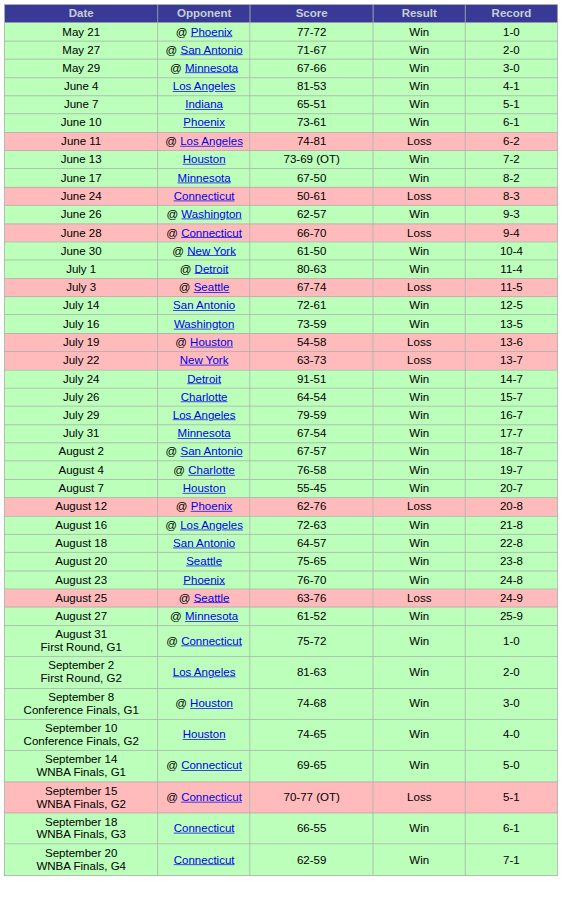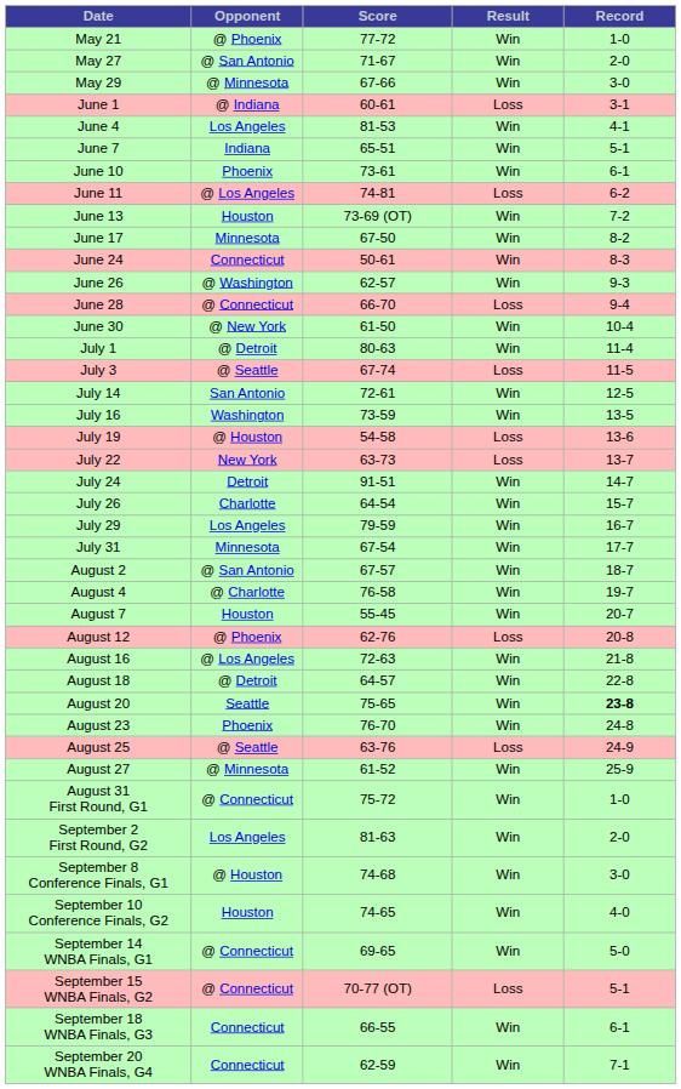 <table class="wikitable sortable sortable" style="text-align:center; background-color:#BBFFBB;">
 <tr>
 <th style="background:#393997; color:#c5ced4" width="25%">Date</th>
 <th style="background:#393997; color:#c5ced4" width="15%">Opponent</th>
 <th style="background:#393997; color:#c5ced4" width="20%">Score</th>
 <th style="background:#393997; color:#c5ced4" width="15%">Result</th>
 <th style="background:#393997; color:#c5ced4" width="15%">Record</th>
 </tr>
 <tr>
 <td>May 21</td>
 <td>@ <a href='#'>Phoenix</a></td>
 <td>77-72</td>
 <td>Win</td>
 <td>1-0</td>
 </tr>
 <tr>
 <td>May 27</td>
 <td>@ <a href='#'>San Antonio</a></td>
 <td>71-67</td>
 <td>Win</td>
 <td>2-0</td>
 </tr>
 <tr>
 <td>May 29</td>
 <td>@ <a href='#'>Minnesota</a></td>
 <td>67-66</td>
 <td>Win</td>
 <td>3-0</td>
+</tr>
+<tr style="background-color:#FFBBBB;">
+<td>June 1</td>
+<td>@ <a href='#'>Indiana</a></td>
+<td>60-61</td>
+<td>Loss</td>
+<td>3-1</td>
 </tr>
 <tr>
 <td>June 4</td>
 <td><a href='#'>Los Angeles</a></td>
 <td>81-53</td>
 <td>Win</td>
 <td>4-1</td>
 </tr>
 <tr>
 <td>June 7</td>
 <td><a href='#'>Indiana</a></td>
 <td>65-51</td>
 <td>Win</td>
 <td>5-1</td>
 </tr>
 <tr>
 <td>June 10</td>
 <td><a href='#'>Phoenix</a></td>
 <td>73-61</td>
 <td>Win</td>
 <td>6-1</td>
 </tr>
 <tr style="background-color:#FFBBBB;">
 <td>June 11</td>
 <td>@ <a href='#'>Los Angeles</a></td>
 <td>74-81</td>
 <td>Loss</td>
 <td>6-2</td>
 </tr>
 <tr>
 <td>June 13</td>
 <td><a href='#'>Houston</a></td>
 <td>73-69 (OT)</td>
 <td>Win</td>
 <td>7-2</td>
 </tr>
 <tr>
 <td>June 17</td>
 <td><a href='#'>Minnesota</a></td>
 <td>67-50</td>
 <td>Win</td>
 <td>8-2</td>
 </tr>
 <tr style="background-color:#FFBBBB;">
 <td>June 24</td>
 <td><a href='#'>Connecticut</a></td>
 <td>50-61</td>
-<td>Loss</td>
+<td>Win</td>
 <td>8-3</td>
 </tr>
 <tr>
 <td>June 26</td>
 <td>@ <a href='#'>Washington</a></td>
 <td>62-57</td>
 <td>Win</td>
 <td>9-3</td>
 </tr>
 <tr style="background-color:#FFBBBB;">
 <td>June 28</td>
 <td>@ <a href='#'>Connecticut</a></td>
 <td>66-70</td>
 <td>Loss</td>
 <td>9-4</td>
 </tr>
 <tr>
 <td>June 30</td>
 <td>@ <a href='#'>New York</a></td>
 <td>61-50</td>
 <td>Win</td>
 <td>10-4</td>
 </tr>
 <tr>
 <td>July 1</td>
 <td>@ <a href='#'>Detroit</a></td>
 <td>80-63</td>
 <td>Win</td>
 <td>11-4</td>
 </tr>
 <tr style="background-color:#FFBBBB;">
 <td>July 3</td>
 <td>@ <a href='#'>Seattle</a></td>
 <td>67-74</td>
 <td>Loss</td>
 <td>11-5</td>
 </tr>
 <tr>
 <td>July 14</td>
 <td><a href='#'>San Antonio</a></td>
 <td>72-61</td>
 <td>Win</td>
 <td>12-5</td>
 </tr>
 <tr>
 <td>July 16</td>
 <td><a href='#'>Washington</a></td>
 <td>73-59</td>
 <td>Win</td>
 <td>13-5</td>
 </tr>
 <tr style="background-color:#FFBBBB;">
 <td>July 19</td>
 <td>@ <a href='#'>Houston</a></td>
 <td>54-58</td>
 <td>Loss</td>
 <td>13-6</td>
 </tr>
 <tr style="background-color:#FFBBBB;">
 <td>July 22</td>
 <td><a href='#'>New York</a></td>
 <td>63-73</td>
 <td>Loss</td>
 <td>13-7</td>
 </tr>
 <tr>
 <td>July 24</td>
 <td><a href='#'>Detroit</a></td>
 <td>91-51</td>
 <td>Win</td>
 <td>14-7</td>
 </tr>
 <tr>
 <td>July 26</td>
 <td><a href='#'>Charlotte</a></td>
 <td>64-54</td>
 <td>Win</td>
 <td>15-7</td>
 </tr>
 <tr>
 <td>July 29</td>
 <td><a href='#'>Los Angeles</a></td>
 <td>79-59</td>
 <td>Win</td>
 <td>16-7</td>
 </tr>
 <tr>
 <td>July 31</td>
 <td><a href='#'>Minnesota</a></td>
 <td>67-54</td>
 <td>Win</td>
 <td>17-7</td>
 </tr>
 <tr>
 <td>August 2</td>
 <td>@ <a href='#'>San Antonio</a></td>
 <td>67-57</td>
 <td>Win</td>
 <td>18-7</td>
 </tr>
 <tr>
 <td>August 4</td>
 <td>@ <a href='#'>Charlotte</a></td>
 <td>76-58</td>
 <td>Win</td>
 <td>19-7</td>
 </tr>
 <tr>
 <td>August 7</td>
 <td><a href='#'>Houston</a></td>
 <td>55-45</td>
 <td>Win</td>
 <td>20-7</td>
 </tr>
 <tr style="background-color:#FFBBBB;">
 <td>August 12</td>
 <td>@ <a href='#'>Phoenix</a></td>
 <td>62-76</td>
 <td>Loss</td>
 <td>20-8</td>
 </tr>
 <tr>
 <td>August 16</td>
 <td>@ <a href='#'>Los Angeles</a></td>
 <td>72-63</td>
 <td>Win</td>
 <td>21-8</td>
 </tr>
 <tr>
 <td>August 18</td>
-<td><a href='#'>San Antonio</a></td>
+<td>@ <a href='#'>Detroit</a></td>
 <td>64-57</td>
 <td>Win</td>
 <td>22-8</td>
 </tr>
 <tr>
 <td>August 20</td>
 <td><a href='#'>Seattle</a></td>
 <td>75-65</td>
 <td>Win</td>
-<td>23-8</td>
+<td><strong>23-8</strong></td>
 </tr>
 <tr>
 <td>August 23</td>
 <td><a href='#'>Phoenix</a></td>
 <td>76-70</td>
 <td>Win</td>
 <td>24-8</td>
 </tr>
 <tr style="background-color:#FFBBBB;">
 <td>August 25</td>
 <td>@ <a href='#'>Seattle</a></td>
 <td>63-76</td>
 <td>Loss</td>
 <td>24-9</td>
 </tr>
 <tr>
 <td>August 27</td>
 <td>@ <a href='#'>Minnesota</a></td>
 <td>61-52</td>
 <td>Win</td>
 <td>25-9</td>
 </tr>
 <tr>
 <td>August 31<br> First Round, G1</td>
 <td>@ <a href='#'>Connecticut</a></td>
 <td>75-72</td>
 <td>Win</td>
 <td>1-0</td>
 </tr>
 <tr>
 <td>September 2<br> First Round, G2</td>
 <td><a href='#'>Los Angeles</a></td>
 <td>81-63</td>
 <td>Win</td>
 <td>2-0</td>
 </tr>
 <tr>
 <td>September 8<br> Conference Finals, G1</td>
 <td>@ <a href='#'>Houston</a></td>
 <td>74-68</td>
 <td>Win</td>
 <td>3-0</td>
 </tr>
 <tr>
 <td>September 10<br> Conference Finals, G2</td>
 <td><a href='#'>Houston</a></td>
 <td>74-65</td>
 <td>Win</td>
 <td>4-0</td>
 </tr>
 <tr>
 <td>September 14<br> WNBA Finals, G1</td>
 <td>@ <a href='#'>Connecticut</a></td>
 <td>69-65</td>
 <td>Win</td>
 <td>5-0</td>
 </tr>
 <tr style="background-color:#FFBBBB;">
 <td>September 15<br> WNBA Finals, G2</td>
 <td>@ <a href='#'>Connecticut</a></td>
 <td>70-77 (OT)</td>
 <td>Loss</td>
 <td>5-1</td>
 </tr>
 <tr>
 <td>September 18<br> WNBA Finals, G3</td>
 <td><a href='#'>Connecticut</a></td>
 <td>66-55</td>
 <td>Win</td>
 <td>6-1</td>
 </tr>
 <tr>
 <td>September 20<br> WNBA Finals, G4</td>
 <td><a href='#'>Connecticut</a></td>
 <td>62-59</td>
 <td>Win</td>
 <td>7-1</td>
 </tr>
 </table>
